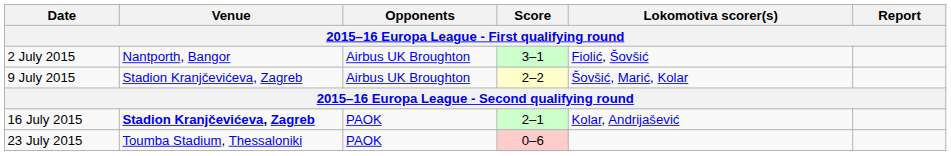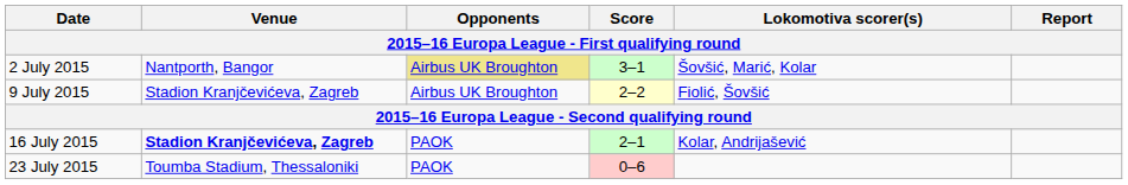 <table class="wikitable" style="font-size:95%;">
 <tr>
 <th width=125>Date</th>
 <th width=250>Venue</th>
 <th width=170>Opponents</th>
 <th width= 75>Score</th>
 <th width=320>Lokomotiva scorer(s)</th>
 <th width=100>Report</th>
 </tr>
 <tr>
 <th colspan=7><a href='#'>2015–16 Europa League - First qualifying round</a></th>
 </tr>
 <tr>
 <td>2 July 2015</td>
 <td><a href='#'>Nantporth</a>, <a href='#'>Bangor</a></td>
-<td> <a href='#'>Airbus UK Broughton</a></td>
+<td style="background: khaki;"> <a href='#'>Airbus UK Broughton</a></td>
 <td align=center bgcolor=#CCFFCC>3–1</td>
-<td><a href='#'>Fiolić</a>, <a href='#'>Šovšić</a></td>
+<td><a href='#'>Šovšić</a>, <a href='#'>Marić</a>, <a href='#'>Kolar</a></td>
 <td></td>
 </tr>
 <tr>
 <td>9 July 2015</td>
 <td><a href='#'>Stadion Kranjčevićeva</a>, <a href='#'>Zagreb</a></td>
 <td> <a href='#'>Airbus UK Broughton</a></td>
 <td align=center bgcolor=#FFFFCC>2–2</td>
-<td><a href='#'>Šovšić</a>, <a href='#'>Marić</a>, <a href='#'>Kolar</a></td>
+<td><a href='#'>Fiolić</a>, <a href='#'>Šovšić</a></td>
 <td></td>
 </tr>
 <tr>
 <th colspan=7><a href='#'>2015–16 Europa League - Second qualifying round</a></th>
 </tr>
 <tr>
 <td>16 July 2015</td>
 <td><strong><a href='#'>Stadion Kranjčevićeva</a>, <a href='#'>Zagreb</a></strong></td>
 <td> <a href='#'>PAOK</a></td>
 <td align=center bgcolor=#CCFFCC>2–1</td>
 <td><a href='#'>Kolar</a>, <a href='#'>Andrijašević</a></td>
 <td></td>
 </tr>
 <tr>
 <td>23 July 2015</td>
 <td><a href='#'>Toumba Stadium</a>, <a href='#'>Thessaloniki</a></td>
 <td> <a href='#'>PAOK</a></td>
 <td align=center bgcolor=#FFCCCC>0–6</td>
 <td></td>
 <td></td>
 </tr>
 </table>
